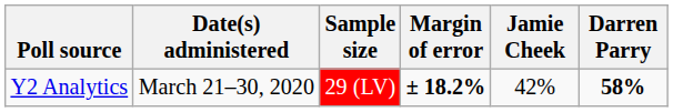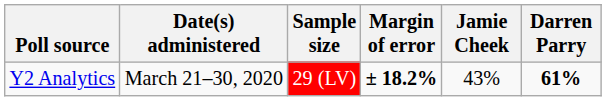 <table class="wikitable" style="font-size:90%;text-align:center;">
 <tr valign=bottom>
 <th>Poll source</th>
 <th>Date(s)<br>administered</th>
 <th>Sample<br>size</th>
 <th>Margin<br>of error</th>
 <th style="width:50px;">Jamie<br>Cheek</th>
 <th style="width:50px;">Darren<br>Parry</th>
 </tr>
 <tr>
 <td style="text-align:left;"><a href='#'>Y2 Analytics</a></td>
 <td>March 21–30, 2020</td>
 <td style="background: red; color: white;">29 (LV)</td>
 <td><strong>± 18.2%</strong></td>
-<td>42%</td>
-<td><strong>58%</strong></td>
+<td>43%</td>
+<td><strong>61%</strong></td>
 </tr>
 </table>
